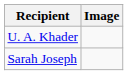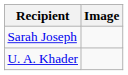 <table class="wikitable" style="font-size: 95%;">
 <tr>
 <th>Recipient</th>
 <th>Image</th>
 </tr>
 <tr>
+<td><a href='#'>Sarah Joseph</a></td>
+<td></td>
+</tr>
+<tr>
 <td><a href='#'>U. A. Khader</a></td>
 <td></td>
 </tr>
-<tr>
-<td><a href='#'>Sarah Joseph</a></td>
-<td></td>
-</tr>
 </table>
